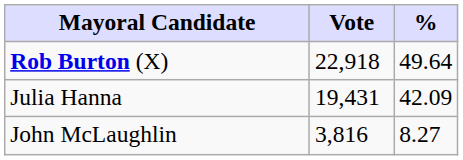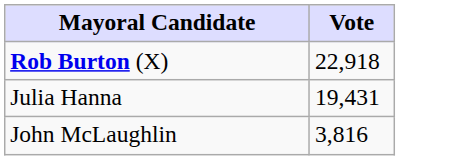 <table class="wikitable">
 <tr>
 <th style="background:#ddf; width:200px;">Mayoral Candidate</th>
 <th style="background:#ddf; width:50px;">Vote</th>
-<th style="background:#ddf; width:30px;">%</th>
 </tr>
 <tr>
 <td><strong><a href='#'>Rob Burton</a></strong> (X)</td>
 <td>22,918</td>
-<td>49.64</td>
 </tr>
 <tr>
 <td>Julia Hanna</td>
 <td>19,431</td>
-<td>42.09</td>
 </tr>
 <tr>
 <td>John McLaughlin</td>
 <td>3,816</td>
-<td>8.27</td>
 </tr>
 </table>
